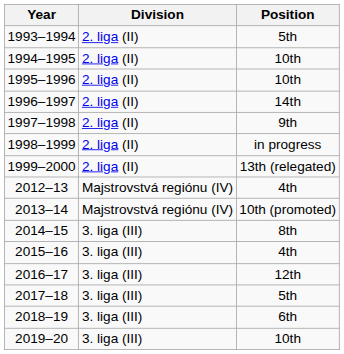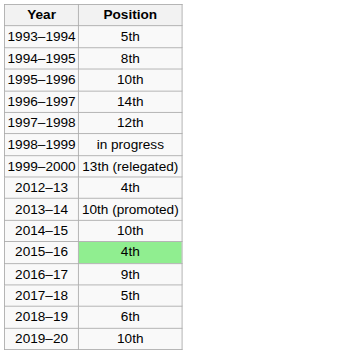 <table class="wikitable">
 <tr>
 <th>Year</th>
-<th>Division</th>
 <th>Position</th>
 </tr>
 <tr align="center">
 <td>1993–1994</td>
-<td align="left"><a href='#'>2. liga</a> (II)</td>
 <td>5th</td>
 </tr>
 <tr align="center">
 <td>1994–1995</td>
-<td align="left"><a href='#'>2. liga</a> (II)</td>
-<td>10th</td>
+<td>8th</td>
 </tr>
 <tr align="center">
 <td>1995–1996</td>
-<td align="left"><a href='#'>2. liga</a> (II)</td>
 <td>10th</td>
 </tr>
 <tr align="center">
 <td>1996–1997</td>
-<td align="left"><a href='#'>2. liga</a> (II)</td>
 <td>14th</td>
 </tr>
 <tr align="center">
 <td>1997–1998</td>
-<td align="left"><a href='#'>2. liga</a> (II)</td>
-<td>9th</td>
+<td>12th</td>
 </tr>
 <tr align="center">
 <td>1998–1999</td>
-<td align="left"><a href='#'>2. liga</a> (II)</td>
 <td>in progress</td>
 </tr>
 <tr align="center">
 <td>1999–2000</td>
-<td align="left"><a href='#'>2. liga</a> (II)</td>
 <td>13th (relegated)</td>
 </tr>
 <tr align="center">
 <td>2012–13</td>
-<td align="left">Majstrovstvá regiónu (IV)</td>
 <td>4th</td>
 </tr>
 <tr align="center">
 <td>2013–14</td>
-<td align="left">Majstrovstvá regiónu (IV)</td>
 <td>10th (promoted)</td>
 </tr>
 <tr align="center">
 <td>2014–15</td>
-<td align="left">3. liga (III)</td>
-<td>8th</td>
+<td>10th</td>
 </tr>
 <tr align="center">
 <td>2015–16</td>
-<td align="left">3. liga (III)</td>
-<td>4th</td>
+<td style="background: lightgreen;">4th</td>
 </tr>
 <tr align="center">
 <td>2016–17</td>
-<td align="left">3. liga (III)</td>
-<td>12th</td>
+<td>9th</td>
 </tr>
 <tr align="center">
 <td>2017–18</td>
-<td align="left">3. liga (III)</td>
 <td>5th</td>
 </tr>
 <tr align="center">
 <td>2018–19</td>
-<td align="left">3. liga (III)</td>
 <td>6th</td>
 </tr>
 <tr align="center">
 <td>2019–20</td>
-<td align="left">3. liga (III)</td>
 <td>10th</td>
 </tr>
 </table>
